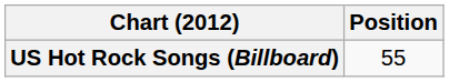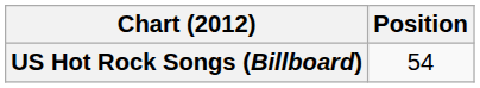 <table class="wikitable plainrowheaders">
 <tr>
 <th>Chart (2012)</th>
 <th>Position</th>
 </tr>
 <tr>
 <th scope="row">US Hot Rock Songs (<em>Billboard</em>)</th>
-<td align="center">55</td>
+<td align="center">54</td>
 </tr>
 </table>
